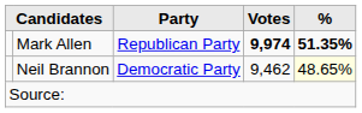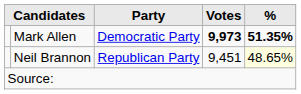 <table class=wikitable style="font-size:95%; text-align:right;">
 <tr>
 <th style="background-color:#E9E9E9" align=center colspan=2>Candidates</th>
 <th style="background-color:#E9E9E9" align=center>Party</th>
 <th style="background-color:#E9E9E9" align=center>Votes</th>
 <th style="background-color:#E9E9E9" align=center>%</th>
 </tr>
 <tr>
 <td></td>
 <td align=left>Mark Allen</td>
-<td align=center><a href='#'>Republican Party</a></td>
-<td><strong>9,974</strong></td>
+<td align=center><a href='#'>Democratic Party</a></td>
+<td><strong>9,973</strong></td>
 <td><strong>51.35%</strong></td>
 </tr>
 <tr>
 <td></td>
 <td align=left>Neil Brannon</td>
-<td align=center><a href='#'>Democratic Party</a></td>
-<td>9,462</td>
+<td align=center><a href='#'>Republican Party</a></td>
+<td>9,451</td>
 <td style="background: lightyellow;">48.65%</td>
 </tr>
 <tr>
 <td align="left" colspan=6>Source:</td>
 </tr>
 </table>
